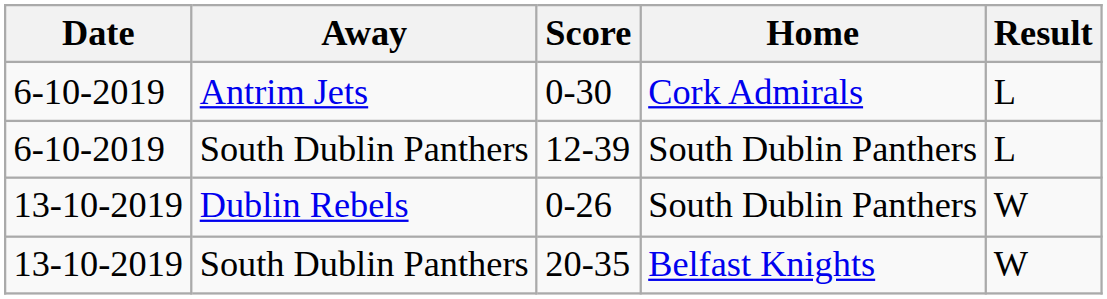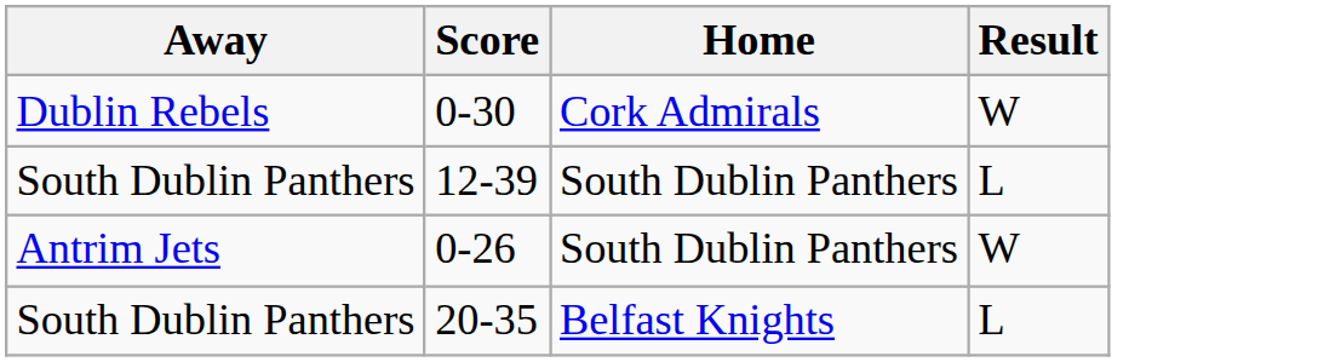 <table class="wikitable">
 <tr>
-<th>Date</th>
 <th>Away</th>
 <th>Score</th>
 <th>Home</th>
 <th>Result</th>
 </tr>
 <tr>
-<td>6-10-2019</td>
-<td><a href='#'>Antrim Jets</a></td>
+<td><a href='#'>Dublin Rebels</a></td>
 <td>0-30</td>
 <td><a href='#'>Cork Admirals</a></td>
-<td>L</td>
+<td>W</td>
 </tr>
 <tr>
-<td>6-10-2019</td>
 <td>South Dublin Panthers</td>
 <td>12-39</td>
 <td>South Dublin Panthers</td>
 <td>L</td>
 </tr>
 <tr>
-<td>13-10-2019</td>
-<td><a href='#'>Dublin Rebels</a></td>
+<td><a href='#'>Antrim Jets</a></td>
 <td>0-26</td>
 <td>South Dublin Panthers</td>
 <td>W</td>
 </tr>
 <tr>
-<td>13-10-2019</td>
 <td>South Dublin Panthers</td>
 <td>20-35</td>
 <td><a href='#'>Belfast Knights</a></td>
-<td>W</td>
+<td>L</td>
 </tr>
 </table>
